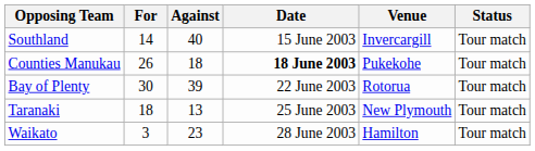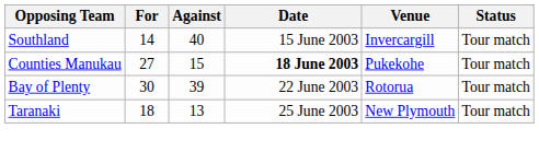 <table class=wikitable>
 <tr>
 <th>Opposing Team</th>
 <th>For</th>
 <th>Against</th>
 <th>Date</th>
 <th>Venue</th>
 <th>Status</th>
 </tr>
 <tr bgcolor=#fdfdfd>
 <td><a href='#'>Southland</a></td>
 <td align=center width=40>14</td>
 <td align=center width=40>40</td>
 <td width=140 align=right>15 June 2003</td>
 <td><a href='#'>Invercargill</a></td>
 <td>Tour match</td>
 </tr>
 <tr bgcolor=#fdfdfd>
 <td><a href='#'>Counties Manukau</a></td>
-<td align=center width=40>26</td>
-<td align=center width=40>18</td>
+<td align=center width=40>27</td>
+<td align=center width=40>15</td>
 <td width=140 align=right><strong>18 June 2003</strong></td>
 <td><a href='#'>Pukekohe</a></td>
 <td>Tour match</td>
 </tr>
 <tr bgcolor=#fdfdfd>
 <td><a href='#'>Bay of Plenty</a></td>
 <td align=center width=40>30</td>
 <td align=center width=40>39</td>
 <td width=140 align=right>22 June 2003</td>
 <td><a href='#'>Rotorua</a></td>
 <td>Tour match</td>
 </tr>
 <tr bgcolor=#fdfdfd>
 <td><a href='#'>Taranaki</a></td>
 <td align=center width=40>18</td>
 <td align=center width=40>13</td>
 <td width=140 align=right>25 June 2003</td>
 <td><a href='#'>New Plymouth</a></td>
 <td>Tour match</td>
 </tr>
-<tr bgcolor=#fdfdfd>
-<td><a href='#'>Waikato</a></td>
-<td align=center width=40>3</td>
-<td align=center width=40>23</td>
-<td width=140 align=right>28 June 2003</td>
-<td><a href='#'>Hamilton</a></td>
-<td>Tour match</td>
-</tr>
 </table>
